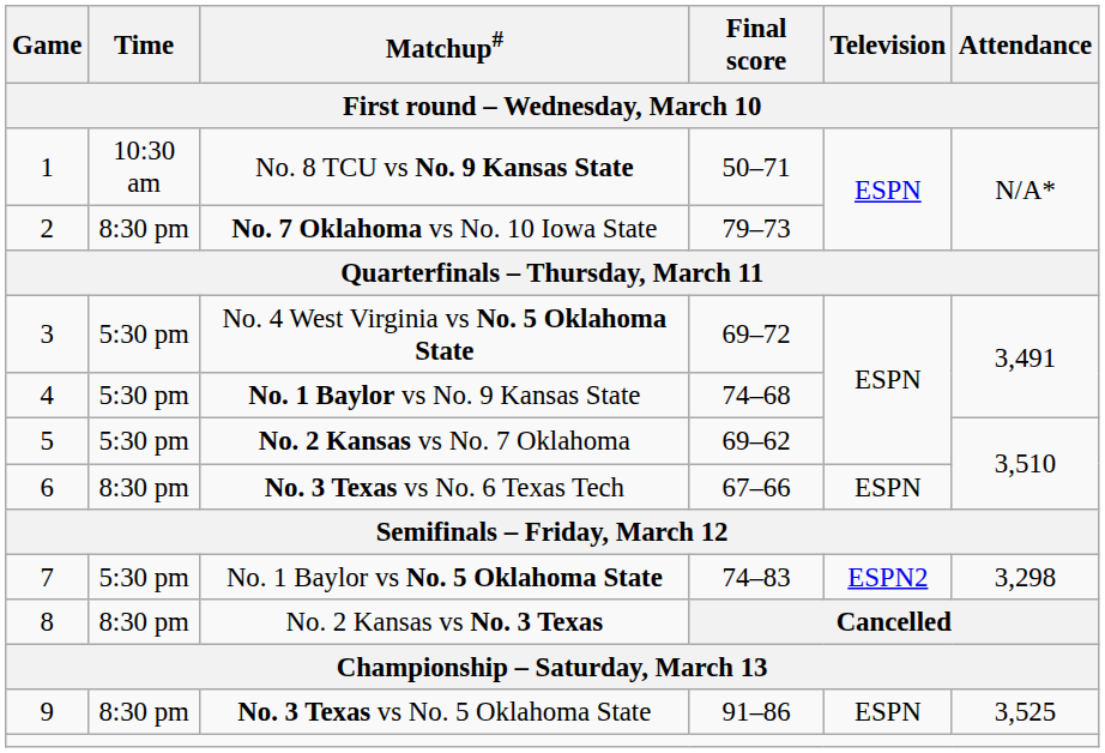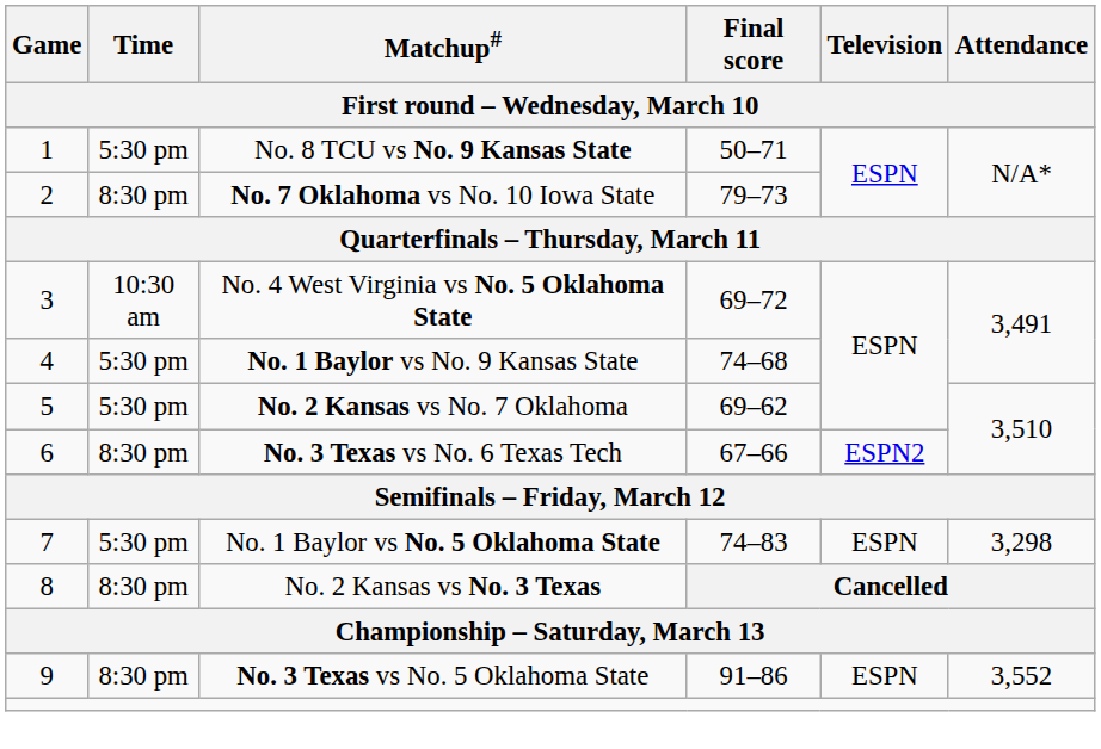 <table class="wikitable" style="font-size: 95%;text-align:center">
 <tr>
 <th>Game</th>
 <th>Time</th>
 <th>Matchup<sup>#</sup></th>
 <th>Final score</th>
 <th>Television</th>
 <th>Attendance</th>
 </tr>
 <tr>
 <th colspan=6>First round – Wednesday, March 10</th>
 </tr>
 <tr>
 <td>1</td>
-<td>10:30 am</td>
+<td>5:30 pm</td>
 <td>No. 8 TCU vs <strong>No. 9 Kansas State</strong></td>
 <td>50–71</td>
 <td rowspan=2><a href='#'>ESPN</a></td>
 <td rowspan=2>N/A*</td>
 </tr>
 <tr>
 <td>2</td>
 <td>8:30 pm</td>
 <td><strong>No. 7 Oklahoma</strong> vs No. 10 Iowa State</td>
 <td>79–73</td>
 </tr>
 <tr>
 <th colspan=6>Quarterfinals – Thursday, March 11</th>
 </tr>
 <tr>
 <td>3</td>
-<td>5:30 pm</td>
+<td>10:30 am</td>
 <td>No. 4 West Virginia vs <strong>No. 5 Oklahoma State</strong></td>
 <td>69–72</td>
 <td rowspan=3>ESPN</td>
 <td rowspan=2>3,491</td>
 </tr>
 <tr>
 <td>4</td>
 <td>5:30 pm</td>
 <td><strong>No. 1 Baylor</strong> vs No. 9 Kansas State</td>
 <td>74–68</td>
 </tr>
 <tr>
 <td>5</td>
 <td>5:30 pm</td>
 <td><strong>No. 2 Kansas</strong> vs No. 7 Oklahoma</td>
 <td>69–62</td>
 <td rowspan=2>3,510</td>
 </tr>
 <tr>
 <td>6</td>
 <td>8:30 pm</td>
 <td><strong>No. 3 Texas</strong> vs No. 6 Texas Tech</td>
 <td>67–66</td>
-<td>ESPN</td>
+<td><a href='#'>ESPN2</a></td>
 </tr>
 <tr>
 <th colspan=6>Semifinals – Friday, March 12</th>
 </tr>
 <tr>
 <td>7</td>
 <td>5:30 pm</td>
 <td>No. 1 Baylor vs <strong>No. 5 Oklahoma State</strong></td>
 <td>74–83</td>
-<td><a href='#'>ESPN2</a></td>
+<td>ESPN</td>
 <td>3,298</td>
 </tr>
 <tr>
 <td>8</td>
 <td>8:30 pm</td>
 <td>No. 2 Kansas vs <strong>No. 3 Texas</strong></td>
 <th colspan=3>Cancelled</th>
 </tr>
 <tr>
 <th colspan=6>Championship – Saturday, March 13</th>
 </tr>
 <tr>
 <td>9</td>
 <td>8:30 pm</td>
 <td><strong>No. 3 Texas</strong> vs No. 5 Oklahoma State</td>
 <td>91–86</td>
 <td>ESPN</td>
-<td>3,525</td>
+<td>3,552</td>
 </tr>
 <tr>
 <td colspan=6></td>
 </tr>
 </table>
